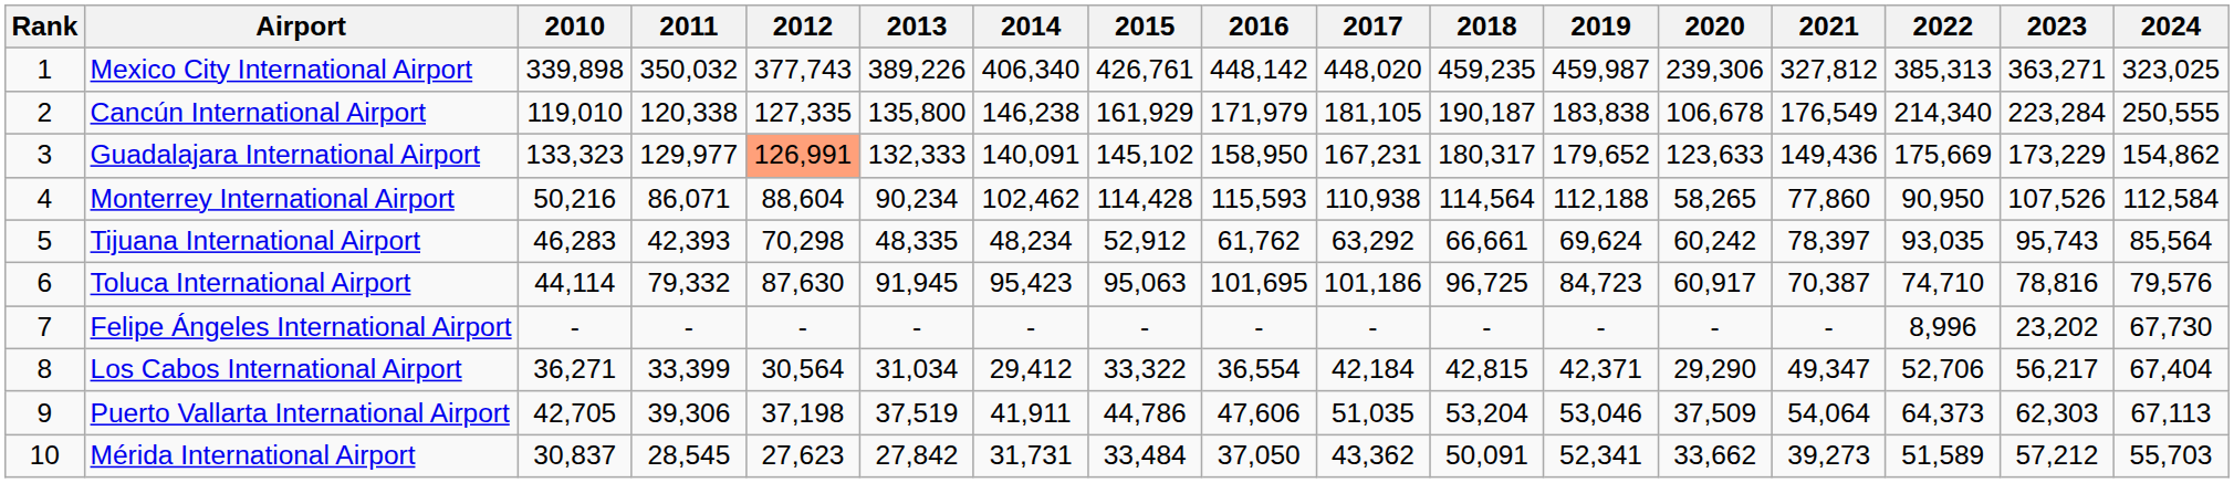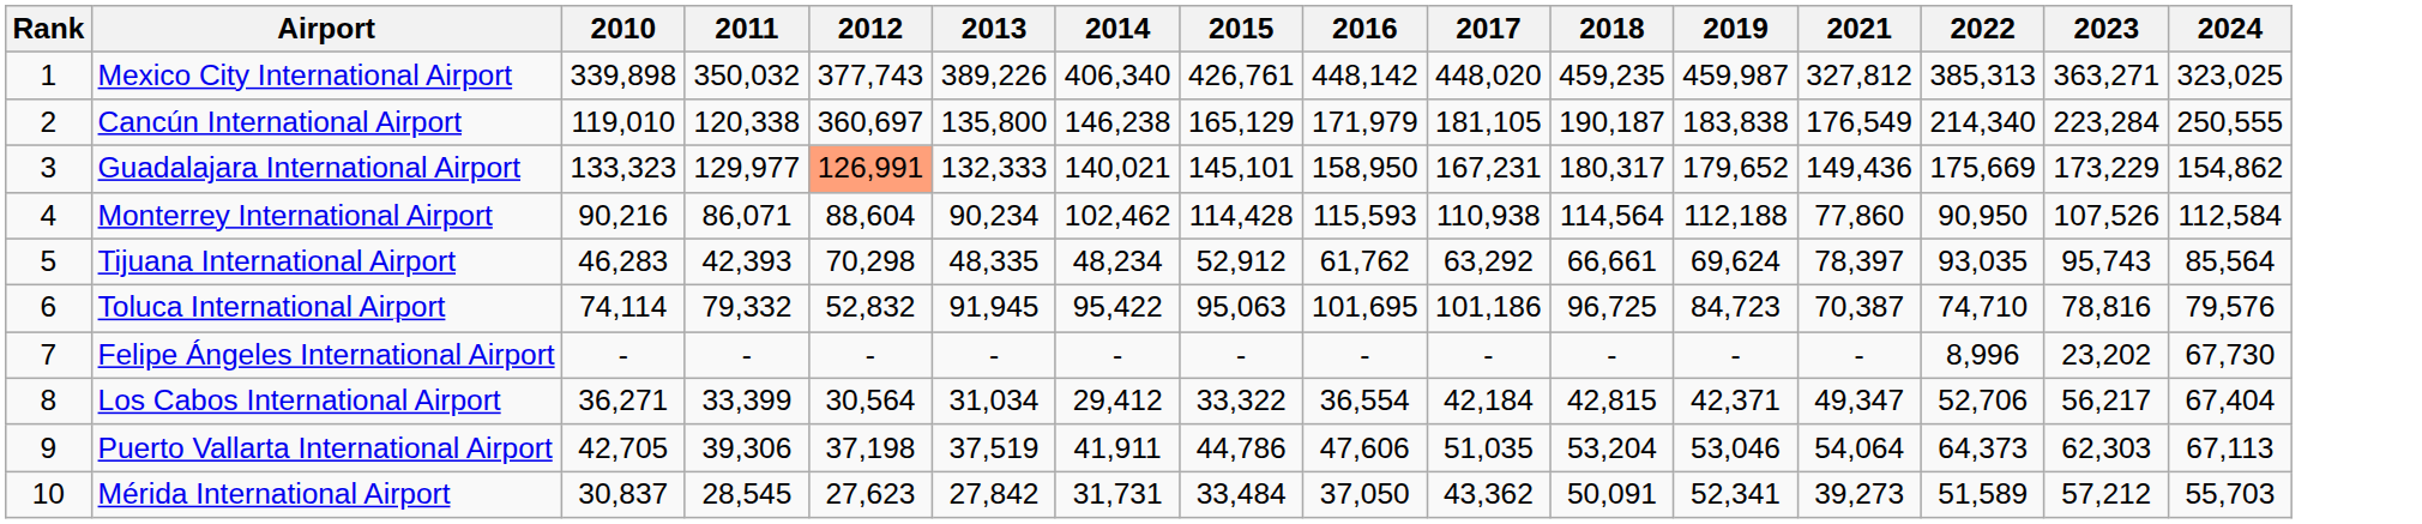 <table class="wikitable">
 <tr>
 <th>Rank</th>
 <th>Airport</th>
 <th style="width:60px">2010</th>
 <th style="width:60px">2011</th>
 <th style="width:60px">2012</th>
 <th style="width:60px">2013</th>
 <th style="width:60px">2014</th>
 <th style="width:60px">2015</th>
 <th style="width:60px">2016</th>
 <th style="width:60px">2017</th>
 <th style="width:60px">2018</th>
 <th style="width:60px">2019</th>
-<th style="width:60px">2020</th>
 <th style="width:60px">2021</th>
 <th style="width:60px">2022</th>
 <th style="width:60px">2023</th>
 <th style="width:60px">2024</th>
 </tr>
 <tr>
 <td align=center>1</td>
 <td><a href='#'>Mexico City International Airport</a></td>
 <td align="center">339,898</td>
 <td align="center">350,032</td>
 <td align="center">377,743</td>
 <td align="center">389,226</td>
 <td align="center">406,340</td>
 <td align="center">426,761</td>
 <td align="center">448,142</td>
 <td align="center">448,020</td>
 <td align="center">459,235</td>
 <td align="center">459,987</td>
-<td align="center">239,306</td>
 <td align="center">327,812</td>
 <td align="center">385,313</td>
 <td align="center">363,271</td>
 <td align="center">323,025</td>
 </tr>
 <tr>
 <td align=center>2</td>
 <td><a href='#'>Cancún International Airport</a></td>
 <td align="center">119,010</td>
 <td align="center">120,338</td>
-<td align="center">127,335</td>
+<td align="center">360,697</td>
 <td align="center">135,800</td>
 <td align="center">146,238</td>
-<td align="center">161,929</td>
+<td align="center">165,129</td>
 <td align="center">171,979</td>
 <td align="center">181,105</td>
 <td align="center">190,187</td>
 <td align="center">183,838</td>
-<td align="center">106,678</td>
 <td align="center">176,549</td>
 <td align="center">214,340</td>
 <td align="center">223,284</td>
 <td align="center">250,555</td>
 </tr>
 <tr>
 <td align=center>3</td>
 <td><a href='#'>Guadalajara International Airport</a></td>
 <td align="center">133,323</td>
 <td align="center">129,977</td>
 <td align="center" style="background: lightsalmon;">126,991</td>
 <td align="center">132,333</td>
-<td align="center">140,091</td>
-<td align="center">145,102</td>
+<td align="center">140,021</td>
+<td align="center">145,101</td>
 <td align="center">158,950</td>
 <td align="center">167,231</td>
 <td align="center">180,317</td>
 <td align="center">179,652</td>
-<td align="center">123,633</td>
 <td align="center">149,436</td>
 <td align="center">175,669</td>
 <td align="center">173,229</td>
 <td align="center">154,862</td>
 </tr>
 <tr>
 <td align=center>4</td>
 <td><a href='#'>Monterrey International Airport</a></td>
-<td align="center">50,216</td>
+<td align="center">90,216</td>
 <td align="center">86,071</td>
 <td align="center">88,604</td>
 <td align="center">90,234</td>
 <td align="center">102,462</td>
 <td align="center">114,428</td>
 <td align="center">115,593</td>
 <td align="center">110,938</td>
 <td align="center">114,564</td>
 <td align="center">112,188</td>
-<td align="center">58,265</td>
 <td align="center">77,860</td>
 <td align="center">90,950</td>
 <td align="center">107,526</td>
 <td align="center">112,584</td>
 </tr>
 <tr>
 <td align=center>5</td>
 <td><a href='#'>Tijuana International Airport</a></td>
 <td align="center">46,283</td>
 <td align="center">42,393</td>
 <td align="center">70,298</td>
 <td align="center">48,335</td>
 <td align="center">48,234</td>
 <td align="center">52,912</td>
 <td align="center">61,762</td>
 <td align="center">63,292</td>
 <td align="center">66,661</td>
 <td align="center">69,624</td>
-<td align="center">60,242</td>
 <td align="center">78,397</td>
 <td align="center">93,035</td>
 <td align="center">95,743</td>
 <td align="center">85,564</td>
 </tr>
 <tr>
 <td align=center>6</td>
 <td><a href='#'>Toluca International Airport</a></td>
-<td align="center">44,114</td>
+<td align="center">74,114</td>
 <td align="center">79,332</td>
-<td align="center">87,630</td>
+<td align="center">52,832</td>
 <td align="center">91,945</td>
-<td align="center">95,423</td>
+<td align="center">95,422</td>
 <td align="center">95,063</td>
 <td align="center">101,695</td>
 <td align="center">101,186</td>
 <td align="center">96,725</td>
 <td align="center">84,723</td>
-<td align="center">60,917</td>
 <td align="center">70,387</td>
 <td align="center">74,710</td>
 <td align="center">78,816</td>
 <td align="center">79,576</td>
 </tr>
 <tr>
 <td align=center>7</td>
 <td><a href='#'>Felipe Ángeles International Airport</a></td>
-<td align="center">-</td>
 <td align="center">-</td>
 <td align="center">-</td>
 <td align="center">-</td>
 <td align="center">-</td>
 <td align="center">-</td>
 <td align="center">-</td>
 <td align="center">-</td>
 <td align="center">-</td>
 <td align="center">-</td>
 <td align="center">-</td>
 <td align="center">-</td>
 <td align="center">8,996</td>
 <td align="center">23,202</td>
 <td align="center">67,730</td>
 </tr>
 <tr>
 <td align=center>8</td>
 <td><a href='#'>Los Cabos International Airport</a></td>
 <td align="center">36,271</td>
 <td align="center">33,399</td>
 <td align="center">30,564</td>
 <td align="center">31,034</td>
 <td align="center">29,412</td>
 <td align="center">33,322</td>
 <td align="center">36,554</td>
 <td align="center">42,184</td>
 <td align="center">42,815</td>
 <td align="center">42,371</td>
-<td align="center">29,290</td>
 <td align="center">49,347</td>
 <td align="center">52,706</td>
 <td align="center">56,217</td>
 <td align="center">67,404</td>
 </tr>
 <tr>
 <td align=center>9</td>
 <td><a href='#'>Puerto Vallarta International Airport</a></td>
 <td align="center">42,705</td>
 <td align="center">39,306</td>
 <td align="center">37,198</td>
 <td align="center">37,519</td>
 <td align="center">41,911</td>
 <td align="center">44,786</td>
 <td align="center">47,606</td>
 <td align="center">51,035</td>
 <td align="center">53,204</td>
 <td align="center">53,046</td>
-<td align="center">37,509</td>
 <td align="center">54,064</td>
 <td align="center">64,373</td>
 <td align="center">62,303</td>
 <td align="center">67,113</td>
 </tr>
 <tr>
 <td align=center>10</td>
 <td><a href='#'>Mérida International Airport</a></td>
 <td align="center">30,837</td>
 <td align="center">28,545</td>
 <td align="center">27,623</td>
 <td align="center">27,842</td>
 <td align="center">31,731</td>
 <td align="center">33,484</td>
 <td align="center">37,050</td>
 <td align="center">43,362</td>
 <td align="center">50,091</td>
 <td align="center">52,341</td>
-<td align="center">33,662</td>
 <td align="center">39,273</td>
 <td align="center">51,589</td>
 <td align="center">57,212</td>
 <td align="center">55,703</td>
 </tr>
 </table>
